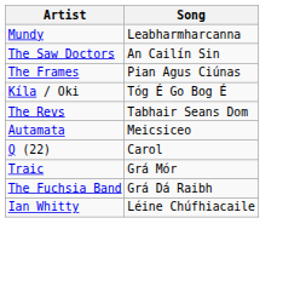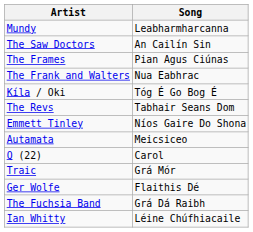 <table class="wikitable">
 <tr>
 <th>Artist</th>
 <th>Song</th>
 </tr>
 <tr>
 <td><a href='#'>Mundy</a></td>
 <td>Leabharmharcanna</td>
 </tr>
 <tr>
 <td><a href='#'>The Saw Doctors</a></td>
 <td>An Cailín Sin</td>
 </tr>
 <tr>
 <td><a href='#'>The Frames</a></td>
 <td>Pian Agus Ciúnas</td>
 </tr>
 <tr>
+<td><a href='#'>The Frank and Walters</a></td>
+<td>Nua Eabhrac</td>
+</tr>
+<tr>
 <td><a href='#'>Kíla</a> / Oki</td>
 <td>Tóg É Go Bog É</td>
 </tr>
 <tr>
 <td><a href='#'>The Revs</a></td>
 <td>Tabhair Seans Dom</td>
+</tr>
+<tr>
+<td><a href='#'>Emmett Tinley</a></td>
+<td>Níos Gaire Do Shona</td>
 </tr>
 <tr>
 <td><a href='#'>Autamata</a></td>
 <td>Meicsiceo</td>
 </tr>
 <tr>
 <td><a href='#'>Q</a> (22)</td>
 <td>Carol</td>
 </tr>
 <tr>
 <td><a href='#'>Traic</a></td>
 <td>Grá Mór</td>
 </tr>
 <tr>
+<td><a href='#'>Ger Wolfe</a></td>
+<td>Flaithis Dé</td>
+</tr>
+<tr>
 <td><a href='#'>The Fuchsia Band</a></td>
 <td>Grá Dá Raibh</td>
 </tr>
 <tr>
 <td><a href='#'>Ian Whitty</a></td>
 <td>Léine Chúfhiacaile</td>
 </tr>
 </table>
